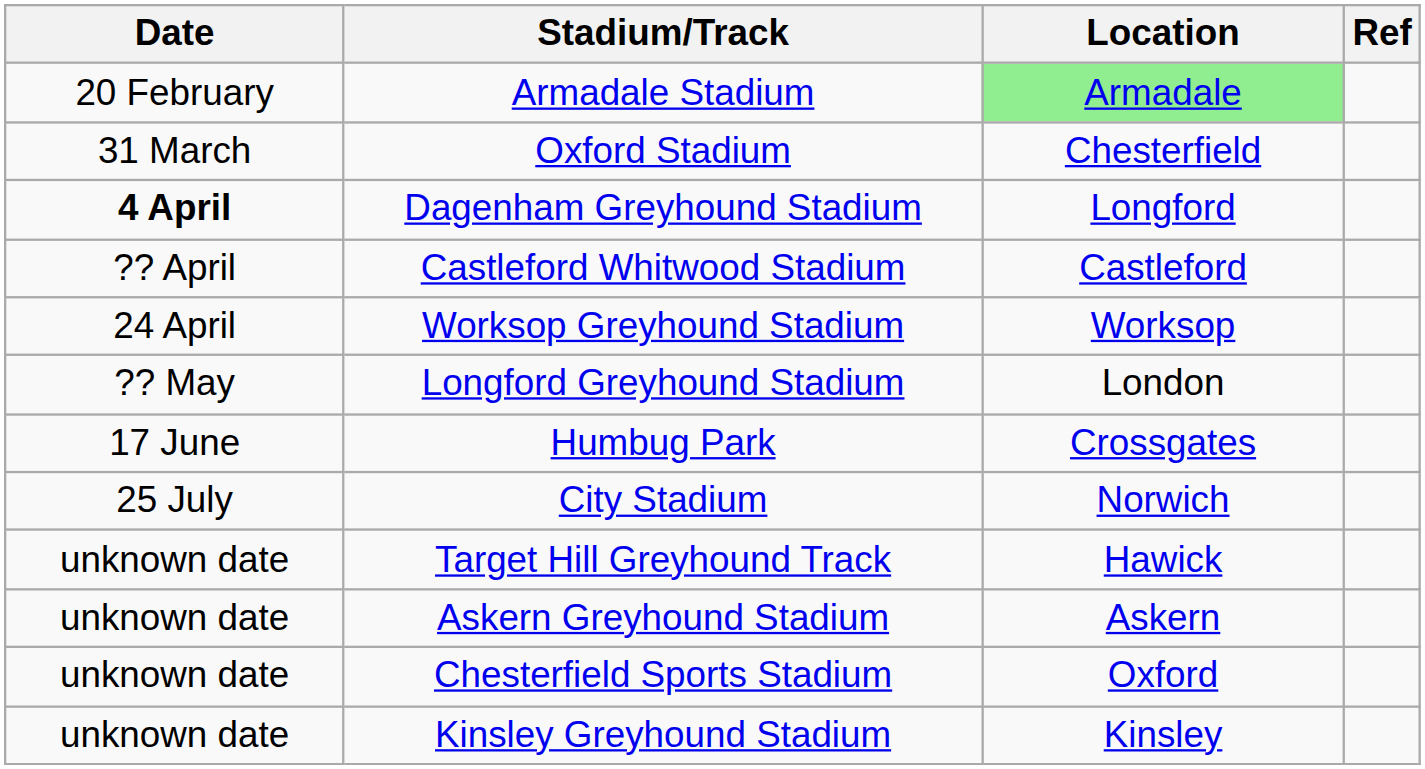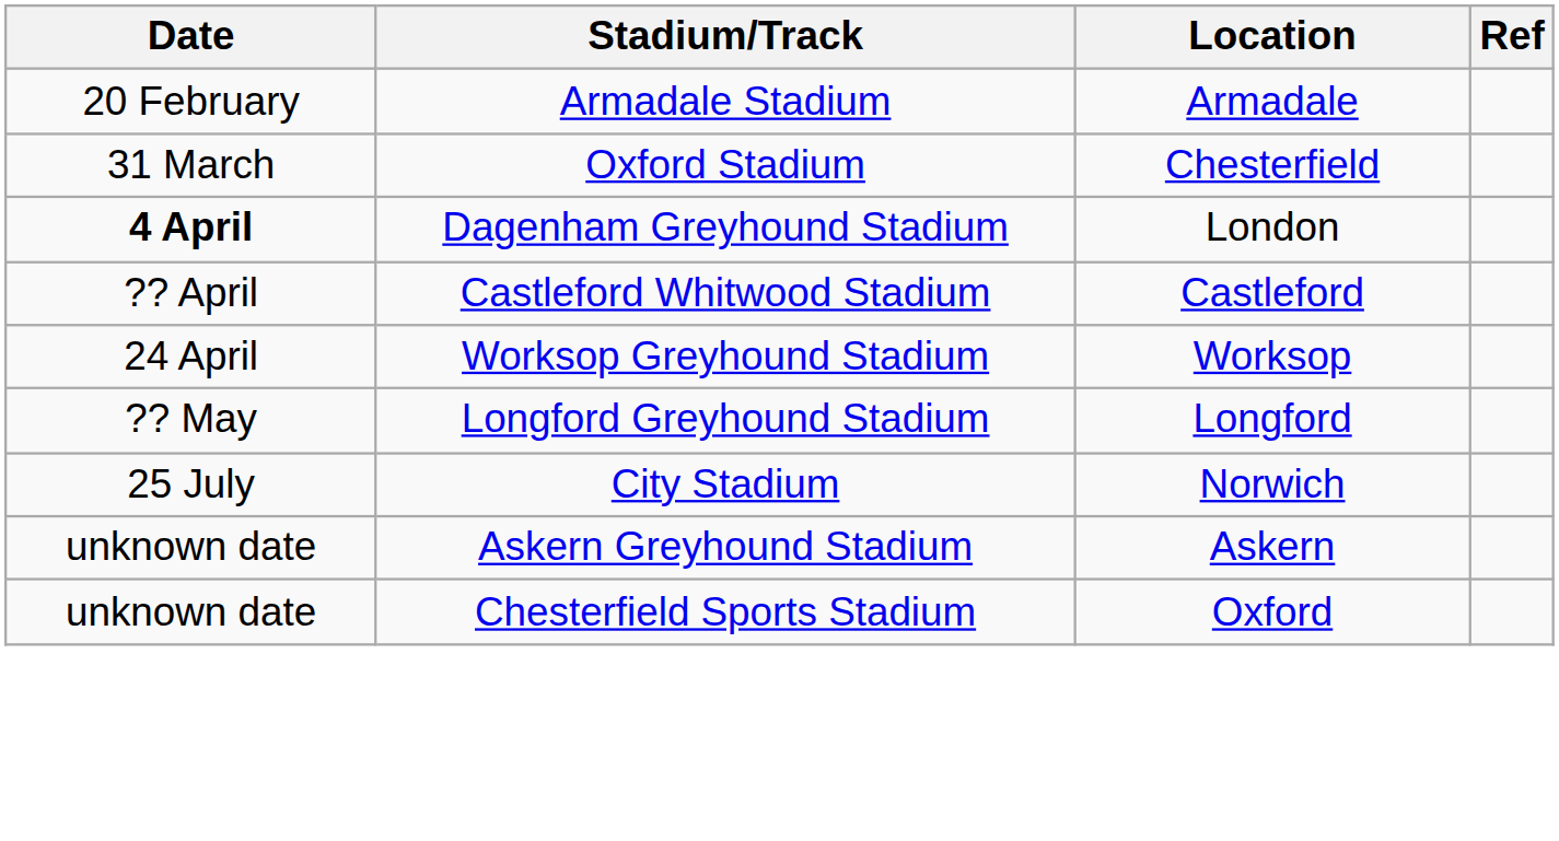 <table class="wikitable" style="text-align:center">
 <tr>
 <th width=140>Date</th>
 <th width=270>Stadium/Track</th>
 <th width=150>Location</th>
 <th width=20>Ref</th>
 </tr>
 <tr>
 <td>20 February</td>
 <td><a href='#'>Armadale Stadium</a></td>
-<td style="background: lightgreen;"><a href='#'>Armadale</a></td>
+<td><a href='#'>Armadale</a></td>
 <td></td>
 </tr>
 <tr>
 <td>31 March</td>
 <td><a href='#'>Oxford Stadium</a></td>
 <td><a href='#'>Chesterfield</a></td>
 <td></td>
 </tr>
 <tr>
 <td><strong>4 April</strong></td>
 <td><a href='#'>Dagenham Greyhound Stadium</a></td>
-<td><a href='#'>Longford</a></td>
+<td>London</td>
 <td></td>
 </tr>
 <tr>
 <td>?? April</td>
 <td><a href='#'>Castleford Whitwood Stadium</a></td>
 <td><a href='#'>Castleford</a></td>
 <td></td>
 </tr>
 <tr>
 <td>24 April</td>
 <td><a href='#'>Worksop Greyhound Stadium</a></td>
 <td><a href='#'>Worksop</a></td>
 <td></td>
 </tr>
 <tr>
 <td>?? May</td>
 <td><a href='#'>Longford Greyhound Stadium</a></td>
-<td>London</td>
-<td></td>
-</tr>
-<tr>
-<td>17 June</td>
-<td><a href='#'>Humbug Park</a></td>
-<td><a href='#'>Crossgates</a></td>
+<td><a href='#'>Longford</a></td>
 <td></td>
 </tr>
 <tr>
 <td>25 July</td>
 <td><a href='#'>City Stadium</a></td>
 <td><a href='#'>Norwich</a></td>
-<td></td>
-</tr>
-<tr>
-<td>unknown date</td>
-<td><a href='#'>Target Hill Greyhound Track</a></td>
-<td><a href='#'>Hawick</a></td>
 <td></td>
 </tr>
 <tr>
 <td>unknown date</td>
 <td><a href='#'>Askern Greyhound Stadium</a></td>
 <td><a href='#'>Askern</a></td>
 <td></td>
 </tr>
 <tr>
 <td>unknown date</td>
 <td><a href='#'>Chesterfield Sports Stadium</a></td>
 <td><a href='#'>Oxford</a></td>
 <td></td>
 </tr>
-<tr>
-<td>unknown date</td>
-<td><a href='#'>Kinsley Greyhound Stadium</a></td>
-<td><a href='#'>Kinsley</a></td>
-<td></td>
-</tr>
 </table>
